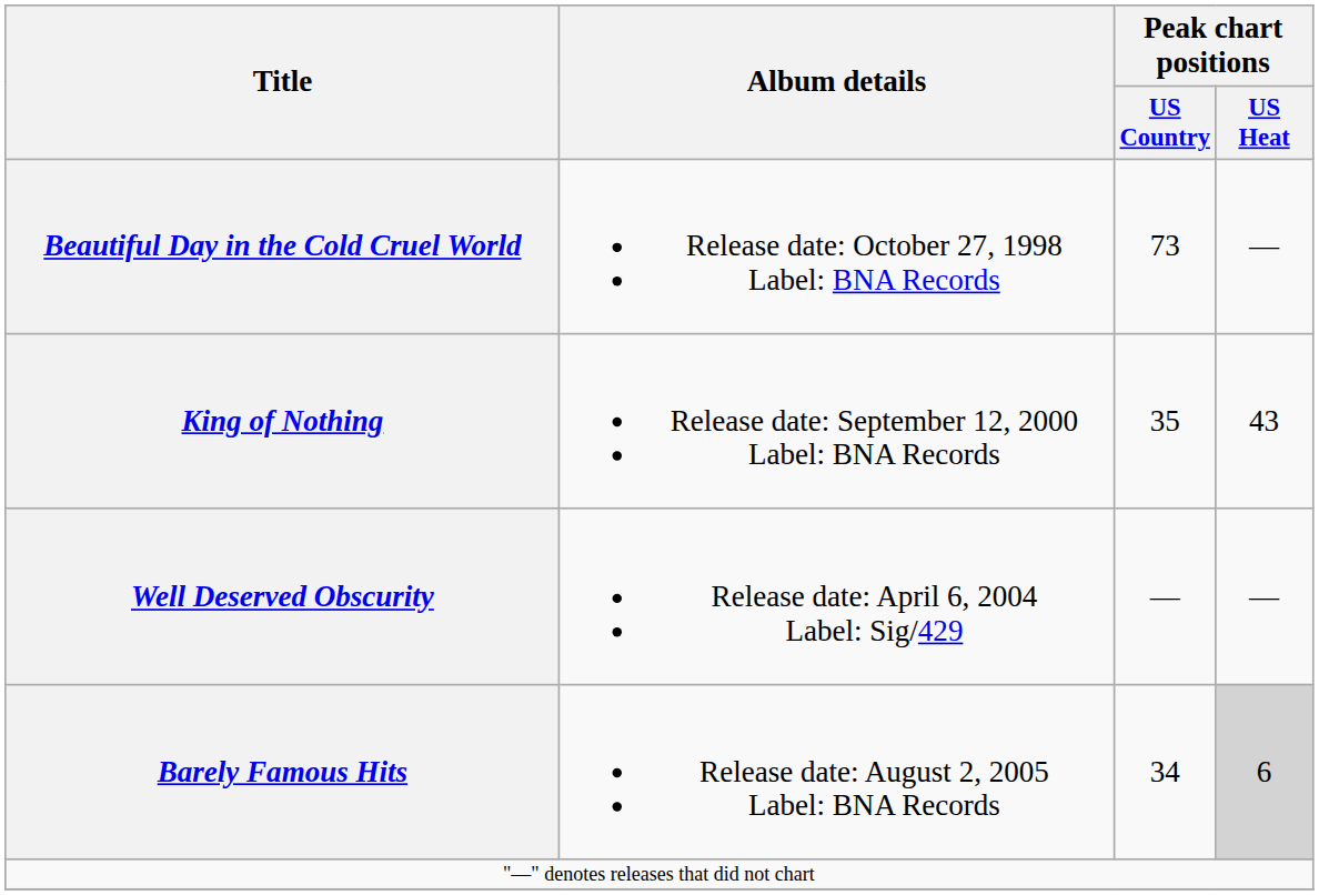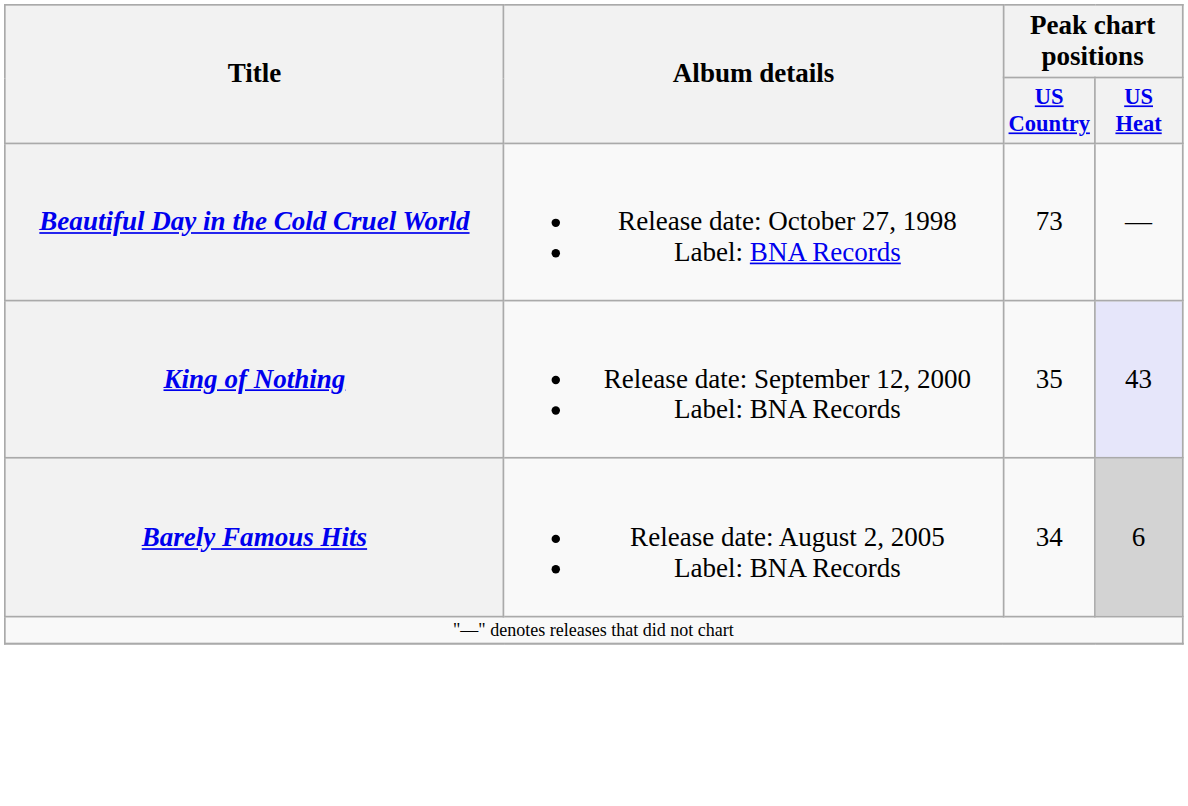 <table class="wikitable plainrowheaders" style="text-align:center;">
 <tr>
 <th rowspan="2" style="width:18em;">Title</th>
 <th rowspan="2" style="width:18em;">Album details</th>
 <th colspan="2">Peak chart<br>positions</th>
 </tr>
 <tr style="font-size:smaller;">
 <th width="45"><a href='#'>US Country</a></th>
 <th width="45"><a href='#'>US Heat</a></th>
 </tr>
 <tr>
 <th scope="row"><em><a href='#'>Beautiful Day in the Cold Cruel World</a></em></th>
 <td><br><ul><li>Release date: October 27, 1998</li><li>Label: <a href='#'>BNA Records</a></li></ul></td>
 <td>73</td>
 <td>—</td>
 </tr>
 <tr>
 <th scope="row"><em><a href='#'>King of Nothing</a></em></th>
 <td><br><ul><li>Release date: September 12, 2000</li><li>Label: BNA Records</li></ul></td>
 <td>35</td>
-<td>43</td>
-</tr>
-<tr>
-<th scope="row"><em><a href='#'>Well Deserved Obscurity</a></em></th>
-<td><br><ul><li>Release date: April 6, 2004</li><li>Label: Sig/<a href='#'>429</a></li></ul></td>
-<td>—</td>
-<td>—</td>
+<td style="background: lavender;">43</td>
 </tr>
 <tr>
 <th scope="row"><em><a href='#'>Barely Famous Hits</a></em></th>
 <td><br><ul><li>Release date: August 2, 2005</li><li>Label: BNA Records</li></ul></td>
 <td>34</td>
 <td style="background: lightgrey;">6</td>
 </tr>
 <tr>
 <td colspan="4" style="font-size:8pt">"—" denotes releases that did not chart</td>
 </tr>
 <tr>
 </tr>
 </table>
